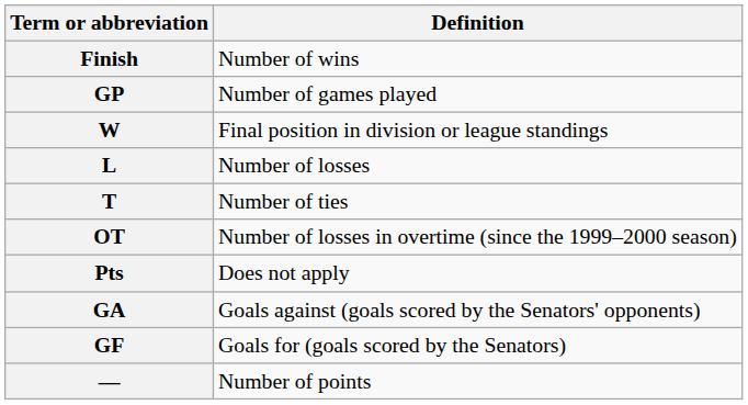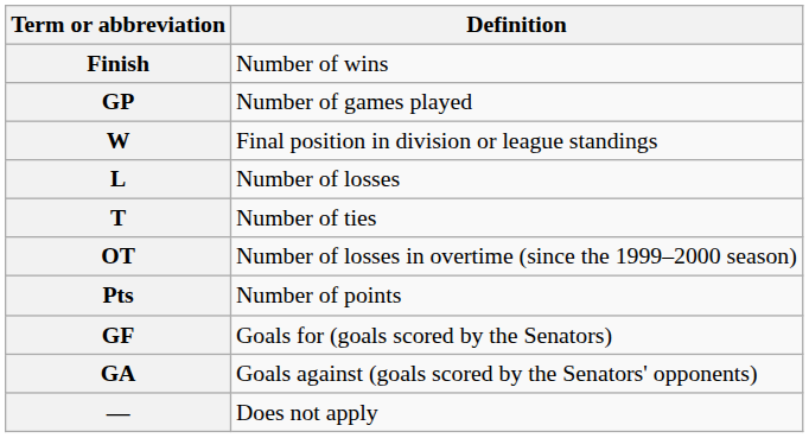 <table class="wikitable" style="font-size:95%">
 <tr>
 <th scope="col">Term or abbreviation</th>
 <th scope="col">Definition</th>
 </tr>
 <tr>
 <th scope="row">Finish</th>
 <td>Number of wins</td>
 </tr>
 <tr>
 <th scope="row">GP</th>
 <td>Number of games played</td>
 </tr>
 <tr>
 <th scope="row">W</th>
 <td>Final position in division or league standings</td>
 </tr>
 <tr>
 <th scope="row">L</th>
 <td>Number of losses</td>
 </tr>
 <tr>
 <th scope="row">T</th>
 <td>Number of ties</td>
 </tr>
 <tr>
 <th scope="row">OT</th>
 <td>Number of losses in overtime (since the 1999–2000 season)</td>
 </tr>
 <tr>
 <th scope="row">Pts</th>
-<td>Does not apply</td>
+<td>Number of points</td>
+</tr>
+<tr>
+<th scope="row">GF</th>
+<td>Goals for (goals scored by the Senators)</td>
 </tr>
 <tr>
 <th scope="row">GA</th>
 <td>Goals against (goals scored by the Senators' opponents)</td>
 </tr>
 <tr>
-<th scope="row">GF</th>
-<td>Goals for (goals scored by the Senators)</td>
-</tr>
-<tr>
 <th scope="row">—</th>
-<td>Number of points</td>
+<td>Does not apply</td>
 </tr>
 </table>
